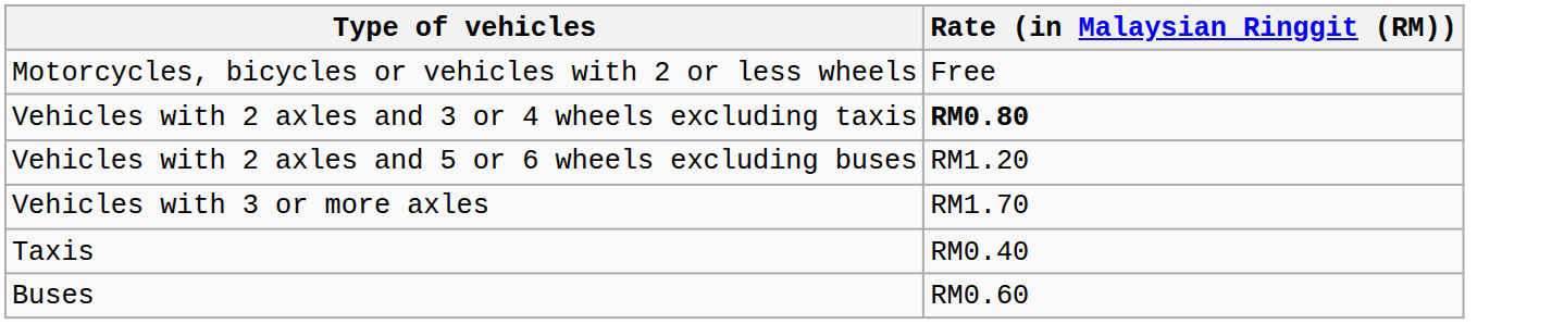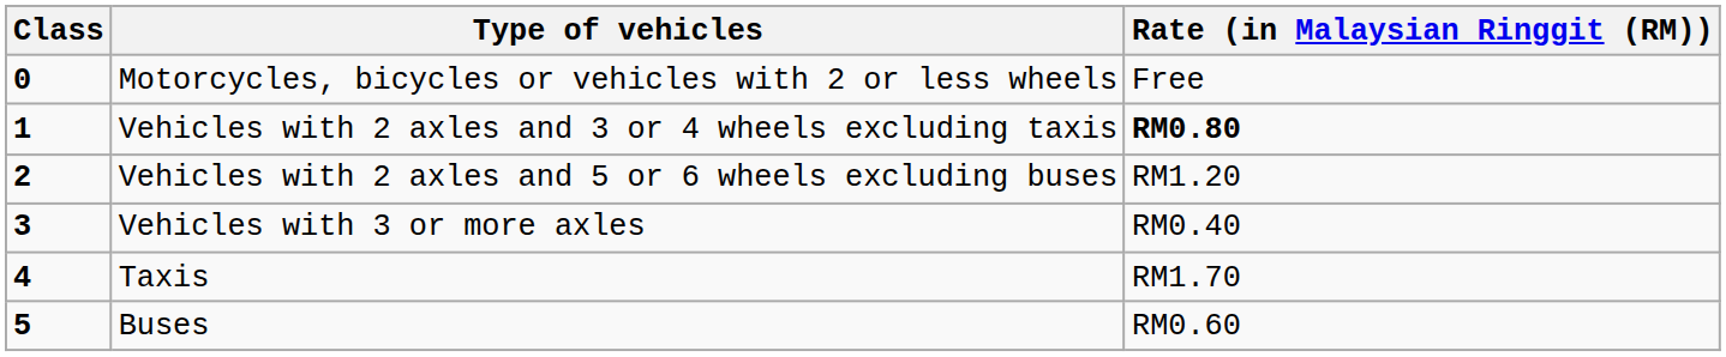 <table class="wikitable">
 <tr>
+<th>Class</th>
 <th>Type of vehicles</th>
 <th>Rate (in <a href='#'>Malaysian Ringgit</a> (RM))</th>
 </tr>
 <tr>
+<td><strong>0</strong></td>
 <td>Motorcycles, bicycles or vehicles with 2 or less wheels</td>
 <td>Free</td>
 </tr>
 <tr>
+<td><strong>1</strong></td>
 <td>Vehicles with 2 axles and 3 or 4 wheels excluding taxis</td>
 <td><strong>RM0.80</strong></td>
 </tr>
 <tr>
+<td><strong>2</strong></td>
 <td>Vehicles with 2 axles and 5 or 6 wheels excluding buses</td>
 <td>RM1.20</td>
 </tr>
 <tr>
+<td><strong>3</strong></td>
 <td>Vehicles with 3 or more axles</td>
+<td>RM0.40</td>
+</tr>
+<tr>
+<td><strong>4</strong></td>
+<td>Taxis</td>
 <td>RM1.70</td>
 </tr>
 <tr>
-<td>Taxis</td>
-<td>RM0.40</td>
-</tr>
-<tr>
+<td><strong>5</strong></td>
 <td>Buses</td>
 <td>RM0.60</td>
 </tr>
 </table>
